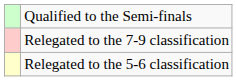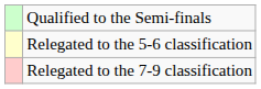 <table class="wikitable">
 <tr>
 <td width=10px bgcolor="#ccffcc"></td>
 <td>Qualified to the Semi-finals</td>
 </tr>
 <tr>
+<td width=10px bgcolor="#ffffcc"></td>
+<td>Relegated to the 5-6 classification</td>
+</tr>
+<tr>
 <td width=10px bgcolor="#ffcccc"></td>
 <td>Relegated to the 7-9 classification</td>
 </tr>
-<tr>
-<td width=10px bgcolor="#ffffcc"></td>
-<td>Relegated to the 5-6 classification</td>
-</tr>
 </table>
